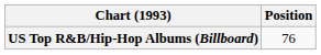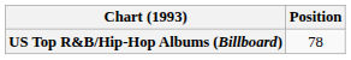 <table class="wikitable plainrowheaders" style="text-align:center">
 <tr>
 <th scope="col">Chart (1993)</th>
 <th scope="col">Position</th>
 </tr>
 <tr>
 <th scope="row">US Top R&B/Hip-Hop Albums (<em>Billboard</em>)</th>
-<td>76</td>
+<td>78</td>
 </tr>
 </table>
